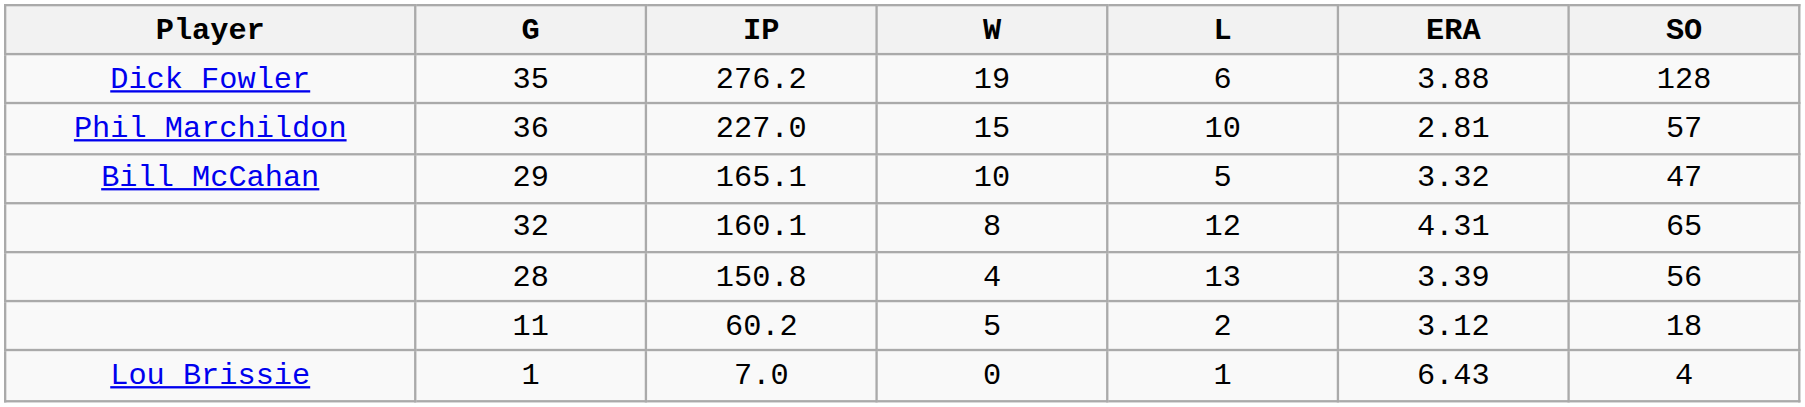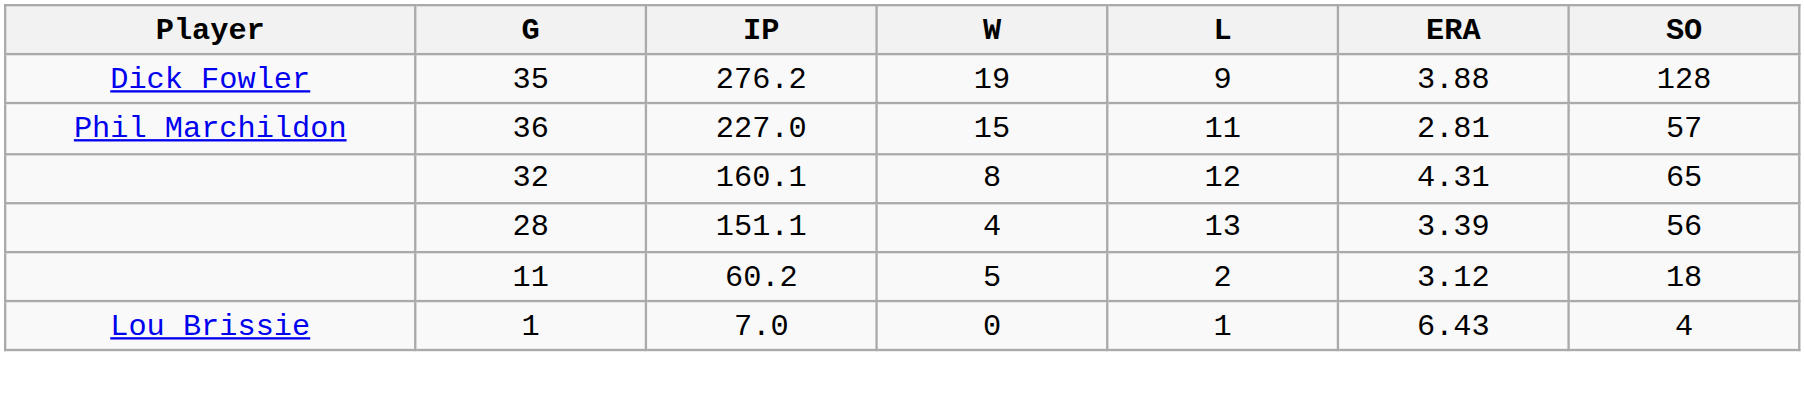 <table class="wikitable sortable">
 <tr>
 <th bgcolor="#DDDDFF" width="16%">Player</th>
 <th bgcolor="#DDDDFF" width="9%">G</th>
 <th bgcolor="#DDDDFF" width="9%">IP</th>
 <th bgcolor="#DDDDFF" width="9%">W</th>
 <th bgcolor="#DDDDFF" width="9%">L</th>
 <th bgcolor="#DDDDFF" width="9%">ERA</th>
 <th bgcolor="#DDDDFF" width="9%">SO</th>
 </tr>
 <tr align="center">
 <td><a href='#'>Dick Fowler</a></td>
 <td>35</td>
 <td>276.2</td>
 <td>19</td>
-<td>6</td>
+<td>9</td>
 <td>3.88</td>
 <td>128</td>
 </tr>
 <tr align="center">
 <td><a href='#'>Phil Marchildon</a></td>
 <td>36</td>
 <td>227.0</td>
 <td>15</td>
-<td>10</td>
+<td>11</td>
 <td>2.81</td>
 <td>57</td>
-</tr>
-<tr align="center">
-<td><a href='#'>Bill McCahan</a></td>
-<td>29</td>
-<td>165.1</td>
-<td>10</td>
-<td>5</td>
-<td>3.32</td>
-<td>47</td>
 </tr>
 <tr align="center">
 <td></td>
 <td>32</td>
 <td>160.1</td>
 <td>8</td>
 <td>12</td>
 <td>4.31</td>
 <td>65</td>
 </tr>
 <tr align="center">
 <td></td>
 <td>28</td>
-<td>150.8</td>
+<td>151.1</td>
 <td>4</td>
 <td>13</td>
 <td>3.39</td>
 <td>56</td>
 </tr>
 <tr align="center">
 <td></td>
 <td>11</td>
 <td>60.2</td>
 <td>5</td>
 <td>2</td>
 <td>3.12</td>
 <td>18</td>
 </tr>
 <tr align="center">
 <td><a href='#'>Lou Brissie</a></td>
 <td>1</td>
 <td>7.0</td>
 <td>0</td>
 <td>1</td>
 <td>6.43</td>
 <td>4</td>
 </tr>
 </table>
